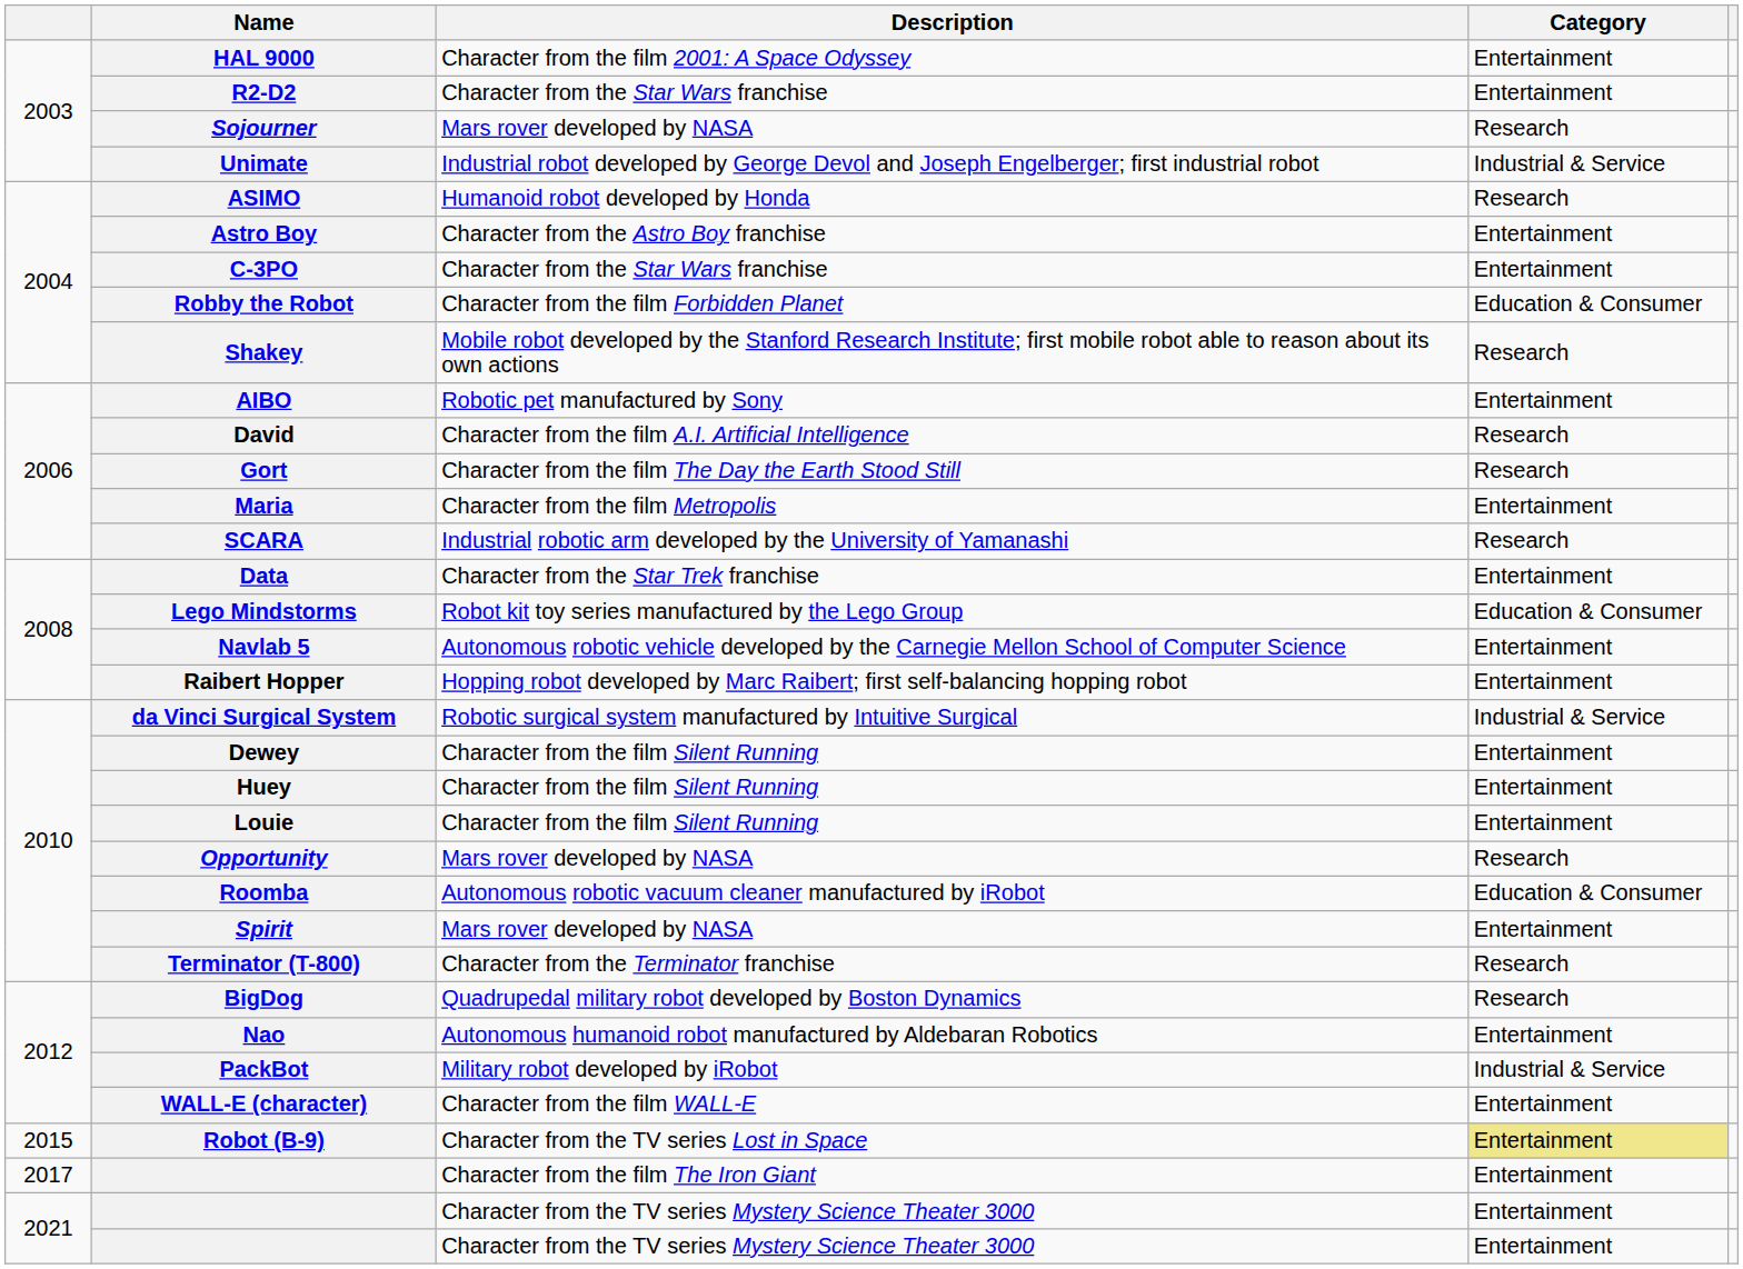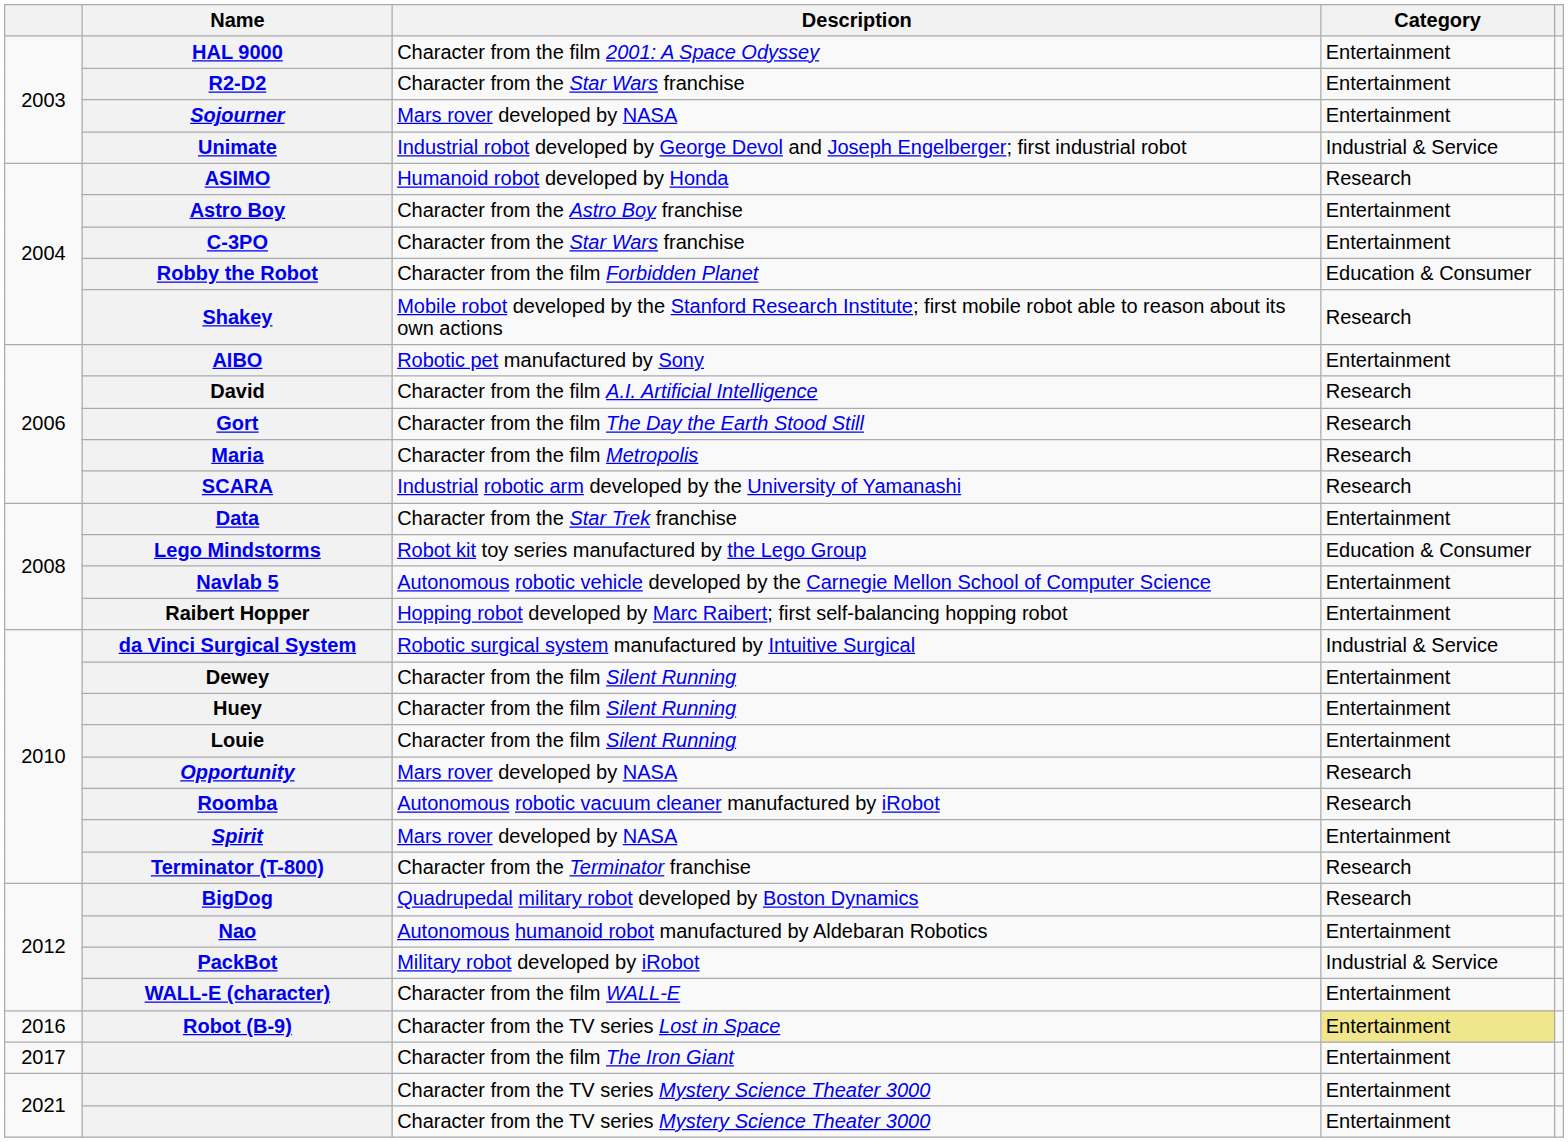 <table class="plainrowheaders sortable wikitable">
 <tr>
 <th scope="col" style="width:5%"></th>
 <th scope="col" style="width:20%">Name</th>
 <th scope="col" style="width:60%" class="unsortable">Description</th>
 <th scope="col" style="width:15%">Category</th>
 <th scope="col" class="unsortable"></th>
 </tr>
 <tr>
 <td style="text-align:center;" rowspan="4">2003</td>
 <th scope="row"><a href='#'>HAL 9000</a></th>
 <td>Character from the film <em><a href='#'>2001: A Space Odyssey</a></em></td>
 <td>Entertainment</td>
 <td></td>
 </tr>
 <tr>
 <th scope="row"><a href='#'>R2-D2</a></th>
 <td>Character from the <em><a href='#'>Star Wars</a></em> franchise</td>
 <td>Entertainment</td>
 <td></td>
 </tr>
 <tr>
 <th scope="row"><em><a href='#'>Sojourner</a></em></th>
 <td><a href='#'>Mars rover</a> developed by <a href='#'>NASA</a></td>
-<td>Research</td>
+<td>Entertainment</td>
 <td></td>
 </tr>
 <tr>
 <th scope="row"><a href='#'>Unimate</a></th>
 <td><a href='#'>Industrial robot</a> developed by <a href='#'>George Devol</a> and <a href='#'>Joseph Engelberger</a>; first industrial robot</td>
 <td>Industrial & Service</td>
 <td></td>
 </tr>
 <tr>
 <td style="text-align:center;" rowspan="5">2004</td>
 <th scope="row"><a href='#'>ASIMO</a></th>
 <td><a href='#'>Humanoid robot</a> developed by <a href='#'>Honda</a></td>
 <td>Research</td>
 <td></td>
 </tr>
 <tr>
 <th scope="row"><a href='#'>Astro Boy</a></th>
 <td>Character from the <em><a href='#'>Astro Boy</a></em> franchise</td>
 <td>Entertainment</td>
 <td></td>
 </tr>
 <tr>
 <th scope="row"><a href='#'>C-3PO</a></th>
 <td>Character from the <em><a href='#'>Star Wars</a></em> franchise</td>
 <td>Entertainment</td>
 <td></td>
 </tr>
 <tr>
 <th scope="row"><a href='#'>Robby the Robot</a></th>
 <td>Character from the film <em><a href='#'>Forbidden Planet</a></em></td>
 <td>Education & Consumer</td>
 <td></td>
 </tr>
 <tr>
 <th scope="row"><a href='#'>Shakey</a></th>
 <td><a href='#'>Mobile robot</a> developed by the <a href='#'>Stanford Research Institute</a>; first mobile robot able to reason about its own actions</td>
 <td>Research</td>
 <td></td>
 </tr>
 <tr>
 <td style="text-align:center;" rowspan="5">2006</td>
 <th scope="row"><a href='#'>AIBO</a></th>
 <td><a href='#'>Robotic pet</a> manufactured by <a href='#'>Sony</a></td>
 <td>Entertainment</td>
 <td></td>
 </tr>
 <tr>
 <th scope="row">David</th>
 <td>Character from the film <em><a href='#'>A.I. Artificial Intelligence</a></em></td>
 <td>Research</td>
 <td></td>
 </tr>
 <tr>
 <th scope="row"><a href='#'>Gort</a></th>
 <td>Character from the film <em><a href='#'>The Day the Earth Stood Still</a></em></td>
 <td>Research</td>
 <td></td>
 </tr>
 <tr>
 <th scope="row"><a href='#'>Maria</a></th>
 <td>Character from the film <em><a href='#'>Metropolis</a></em></td>
-<td>Entertainment</td>
+<td>Research</td>
 <td></td>
 </tr>
 <tr>
 <th scope="row"><a href='#'>SCARA</a></th>
 <td><a href='#'>Industrial</a> <a href='#'>robotic arm</a> developed by the <a href='#'>University of Yamanashi</a></td>
 <td>Research</td>
 <td></td>
 </tr>
 <tr>
 <td style="text-align:center;" rowspan="4">2008</td>
 <th scope="row"><a href='#'>Data</a></th>
 <td>Character from the <em><a href='#'>Star Trek</a></em> franchise</td>
 <td>Entertainment</td>
 <td></td>
 </tr>
 <tr>
 <th scope="row"><a href='#'>Lego Mindstorms</a></th>
 <td><a href='#'>Robot kit</a> toy series manufactured by <a href='#'>the Lego Group</a></td>
 <td>Education & Consumer</td>
 <td></td>
 </tr>
 <tr>
 <th scope="row"><a href='#'>Navlab 5</a></th>
 <td><a href='#'>Autonomous</a> <a href='#'>robotic vehicle</a> developed by the <a href='#'>Carnegie Mellon School of Computer Science</a></td>
 <td>Entertainment</td>
 <td></td>
 </tr>
 <tr>
 <th scope="row">Raibert Hopper</th>
 <td><a href='#'>Hopping robot</a> developed by <a href='#'>Marc Raibert</a>; first self-balancing hopping robot</td>
 <td>Entertainment</td>
 <td></td>
 </tr>
 <tr>
 <td style="text-align:center;" rowspan="8">2010</td>
 <th scope="row"><a href='#'>da Vinci Surgical System</a></th>
 <td><a href='#'>Robotic surgical system</a> manufactured by <a href='#'>Intuitive Surgical</a></td>
 <td>Industrial & Service</td>
 <td></td>
 </tr>
 <tr>
 <th scope="row">Dewey</th>
 <td>Character from the film <em><a href='#'>Silent Running</a></em></td>
 <td>Entertainment</td>
 <td></td>
 </tr>
 <tr>
 <th scope="row">Huey</th>
 <td>Character from the film <em><a href='#'>Silent Running</a></em></td>
 <td>Entertainment</td>
 <td></td>
 </tr>
 <tr>
 <th scope="row">Louie</th>
 <td>Character from the film <em><a href='#'>Silent Running</a></em></td>
 <td>Entertainment</td>
 <td></td>
 </tr>
 <tr>
 <th scope="row"><em><a href='#'>Opportunity</a></em></th>
 <td><a href='#'>Mars rover</a> developed by <a href='#'>NASA</a></td>
 <td>Research</td>
 <td></td>
 </tr>
 <tr>
 <th scope="row"><a href='#'>Roomba</a></th>
 <td><a href='#'>Autonomous</a> <a href='#'>robotic vacuum cleaner</a> manufactured by <a href='#'>iRobot</a></td>
-<td>Education & Consumer</td>
+<td>Research</td>
 <td></td>
 </tr>
 <tr>
 <th scope="row"><em><a href='#'>Spirit</a></em></th>
 <td><a href='#'>Mars rover</a> developed by <a href='#'>NASA</a></td>
 <td>Entertainment</td>
 <td></td>
 </tr>
 <tr>
 <th scope="row"><a href='#'>Terminator (T-800)</a></th>
 <td>Character from the <em><a href='#'>Terminator</a></em> franchise</td>
 <td>Research</td>
 <td></td>
 </tr>
 <tr>
 <td style="text-align:center;" rowspan="4">2012</td>
 <th scope="row"><a href='#'>BigDog</a></th>
 <td><a href='#'>Quadrupedal</a> <a href='#'>military robot</a> developed by <a href='#'>Boston Dynamics</a></td>
 <td>Research</td>
 <td></td>
 </tr>
 <tr>
 <th scope="row"><a href='#'>Nao</a></th>
 <td><a href='#'>Autonomous</a> <a href='#'>humanoid robot</a> manufactured by Aldebaran Robotics</td>
 <td>Entertainment</td>
 <td></td>
 </tr>
 <tr>
 <th scope="row"><a href='#'>PackBot</a></th>
 <td><a href='#'>Military robot</a> developed by <a href='#'>iRobot</a></td>
 <td>Industrial & Service</td>
 <td></td>
 </tr>
 <tr>
 <th scope="row"><a href='#'>WALL-E (character)</a></th>
 <td>Character from the film <em><a href='#'>WALL-E</a></em></td>
 <td>Entertainment</td>
 <td></td>
 </tr>
 <tr>
-<td style="text-align:center;">2015</td>
+<td style="text-align:center;">2016</td>
 <th scope="row"><a href='#'>Robot (B-9)</a></th>
 <td>Character from the TV series <em><a href='#'>Lost in Space</a></em></td>
 <td style="background: khaki;">Entertainment</td>
 <td></td>
 </tr>
 <tr>
 <td style="text-align:center;">2017</td>
 <th scope="row"></th>
 <td>Character from the film <em><a href='#'>The Iron Giant</a></em></td>
 <td>Entertainment</td>
 <td></td>
 </tr>
 <tr>
 <td style="text-align:center;" rowspan="2">2021</td>
 <th scope="row"></th>
 <td>Character from the TV series <em><a href='#'>Mystery Science Theater 3000</a></em></td>
 <td>Entertainment</td>
 <td></td>
 </tr>
 <tr>
 <th scope="row"></th>
 <td>Character from the TV series <em><a href='#'>Mystery Science Theater 3000</a></em></td>
 <td>Entertainment</td>
 <td></td>
 </tr>
 </table>
